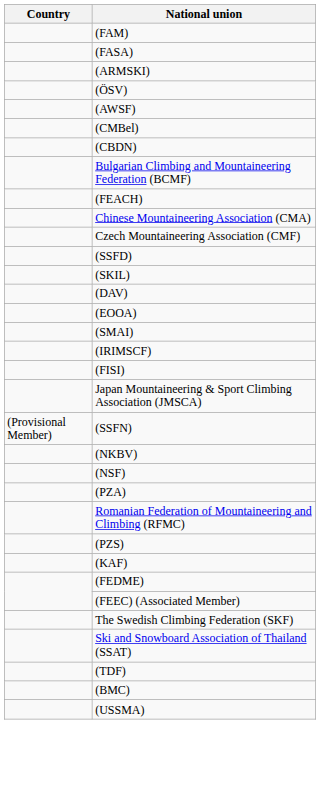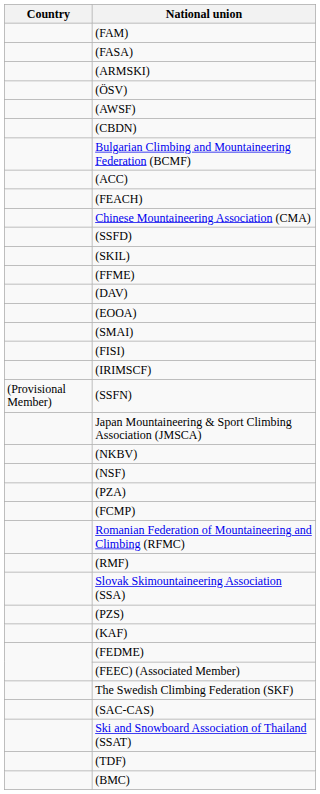 <table class="wikitable">
 <tr>
 <th style="text-align: center; width:110px">Country</th>
 <th style="text-align: center; width:290px">National union</th>
 </tr>
 <tr>
 <td></td>
 <td> (FAM)</td>
 </tr>
 <tr>
 <td></td>
 <td> (FASA)</td>
 </tr>
 <tr>
 <td></td>
 <td> (ARMSKI)</td>
 </tr>
 <tr>
 <td></td>
 <td> (ÖSV)</td>
 </tr>
 <tr>
 <td></td>
 <td> (AWSF)</td>
 </tr>
 <tr>
 <td></td>
-<td> (CMBel)</td>
-</tr>
-<tr>
-<td></td>
 <td> (CBDN)</td>
 </tr>
 <tr>
 <td></td>
 <td><a href='#'>Bulgarian Climbing and Mountaineering Federation</a> (BCMF)</td>
+</tr>
+<tr>
+<td></td>
+<td> (ACC)</td>
 </tr>
 <tr>
 <td></td>
 <td>  (FEACH)</td>
 </tr>
 <tr>
 <td></td>
 <td><a href='#'>Chinese Mountaineering Association</a> (CMA)</td>
 </tr>
 <tr>
 <td></td>
-<td>Czech Mountaineering Association (CMF)</td>
-</tr>
-<tr>
-<td></td>
 <td> (SSFD)</td>
 </tr>
 <tr>
 <td></td>
 <td> (SKIL)</td>
+</tr>
+<tr>
+<td></td>
+<td> (FFME)</td>
 </tr>
 <tr>
 <td></td>
 <td> (DAV)</td>
 </tr>
 <tr>
 <td></td>
 <td> (EOOA)</td>
 </tr>
 <tr>
 <td></td>
 <td>  (SMAI)</td>
 </tr>
 <tr>
 <td></td>
-<td>  (IRIMSCF)</td>
-</tr>
-<tr>
-<td></td>
 <td> (FISI)</td>
 </tr>
 <tr>
 <td></td>
-<td>Japan Mountaineering & Sport Climbing Association (JMSCA)</td>
+<td>  (IRIMSCF)</td>
 </tr>
 <tr>
 <td> (Provisional Member)</td>
 <td> (SSFN)</td>
+</tr>
+<tr>
+<td></td>
+<td>Japan Mountaineering & Sport Climbing Association (JMSCA)</td>
 </tr>
 <tr>
 <td></td>
 <td> (NKBV)</td>
 </tr>
 <tr>
 <td></td>
 <td> (NSF)</td>
 </tr>
 <tr>
 <td></td>
 <td> (PZA)</td>
 </tr>
 <tr>
 <td></td>
+<td> (FCMP)</td>
+</tr>
+<tr>
+<td></td>
 <td><a href='#'>Romanian Federation of Mountaineering and Climbing</a> (RFMC)</td>
+</tr>
+<tr>
+<td></td>
+<td> (RMF)</td>
+</tr>
+<tr>
+<td></td>
+<td><a href='#'>Slovak Skimountaineering Association</a> (SSA)</td>
 </tr>
 <tr>
 <td></td>
 <td> (PZS)</td>
 </tr>
 <tr>
 <td></td>
 <td> (KAF)</td>
 </tr>
 <tr>
 <td rowspan="2"></td>
 <td> (FEDME)</td>
 </tr>
 <tr>
 <td> (FEEC) (Associated Member)</td>
 </tr>
 <tr>
 <td></td>
 <td>The Swedish Climbing Federation (SKF)</td>
 </tr>
 <tr>
 <td></td>
+<td> (SAC-CAS)</td>
+</tr>
+<tr>
+<td></td>
 <td><a href='#'>Ski and Snowboard Association of Thailand</a> (SSAT)</td>
 </tr>
 <tr>
 <td></td>
 <td> (TDF)</td>
 </tr>
 <tr>
 <td></td>
 <td> (BMC)</td>
 </tr>
-<tr>
-<td></td>
-<td> (USSMA)</td>
-</tr>
 </table>
